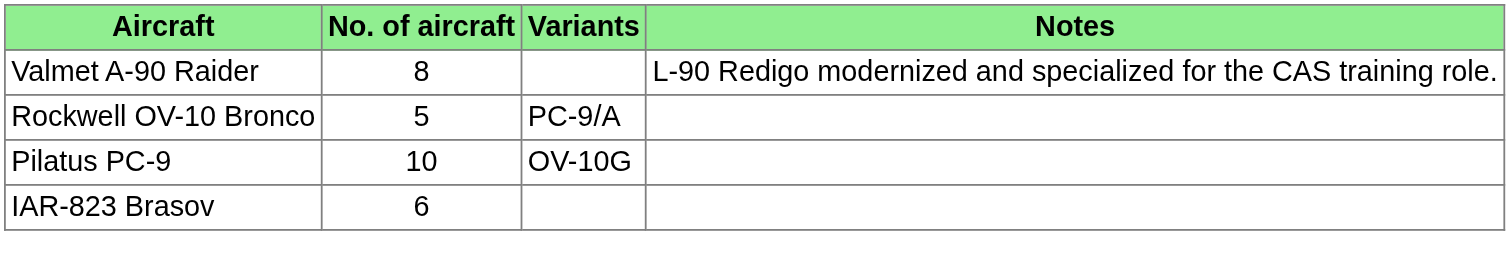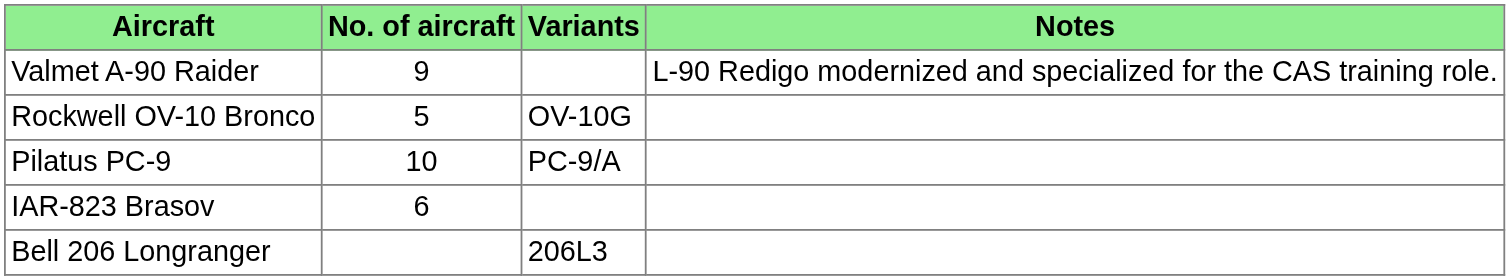 <table class="toccolours" border="1" cellpadding="3" style="border-collapse:collapse">
 <tr bgcolor="lightgreen">
 <th>Aircraft</th>
 <th>No. of aircraft</th>
 <th>Variants</th>
 <th>Notes</th>
 </tr>
 <tr>
 <td>Valmet A-90 Raider</td>
-<td align="center">8</td>
+<td align="center">9</td>
 <td></td>
 <td>L-90 Redigo modernized and specialized for the CAS training role.</td>
 </tr>
 <tr>
 <td>Rockwell OV-10 Bronco</td>
 <td align="center">5</td>
-<td>PC-9/A</td>
+<td>OV-10G</td>
 <td></td>
 </tr>
 <tr>
 <td>Pilatus PC-9</td>
 <td align="center">10</td>
-<td>OV-10G</td>
+<td>PC-9/A</td>
 <td></td>
 </tr>
 <tr>
 <td>IAR-823 Brasov</td>
 <td align="center">6</td>
 <td></td>
 <td></td>
 </tr>
+<tr>
+<td>Bell 206 Longranger</td>
+<td></td>
+<td>206L3</td>
+<td></td>
+</tr>
 </table>
